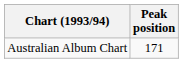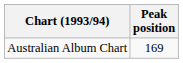 <table class="wikitable">
 <tr>
 <th>Chart (1993/94)</th>
 <th>Peak<br>position</th>
 </tr>
 <tr>
 <td>Australian Album Chart</td>
-<td align="center">171</td>
+<td align="center">169</td>
 </tr>
 </table>
